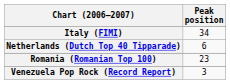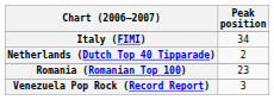 <table class="wikitable sortable plainrowheaders">
 <tr>
 <th scope="col">Chart (2006–2007)</th>
 <th scope="col">Peak<br>position</th>
 </tr>
 <tr>
 </tr>
 <tr>
 </tr>
 <tr>
 </tr>
 <tr>
 </tr>
 <tr>
 </tr>
 <tr>
 </tr>
 <tr>
 </tr>
 <tr>
 </tr>
 <tr>
 </tr>
 <tr>
 </tr>
 <tr>
 </tr>
 <tr>
 </tr>
 <tr>
 </tr>
 <tr>
 <th scope="row">Italy (<a href='#'>FIMI</a>)</th>
 <td align=center>34</td>
 </tr>
 <tr>
 <th scope="row">Netherlands (<a href='#'>Dutch Top 40 Tipparade</a>)</th>
-<td align="center">6</td>
+<td align="center">2</td>
 </tr>
 <tr>
 </tr>
 <tr>
 </tr>
 <tr>
 </tr>
 <tr>
 <th scope="row">Romania (<a href='#'>Romanian Top 100</a>)</th>
 <td align="center">23</td>
 </tr>
 <tr>
 </tr>
 <tr>
 </tr>
 <tr>
 </tr>
 <tr>
 </tr>
 <tr>
 </tr>
 <tr>
 </tr>
 <tr>
 </tr>
 <tr>
 </tr>
 <tr>
 </tr>
 <tr>
 </tr>
 <tr>
 <th scope="row">Venezuela Pop Rock (<a href='#'>Record Report</a>)</th>
 <td align="center">3</td>
 </tr>
 </table>
